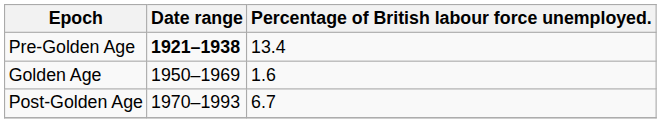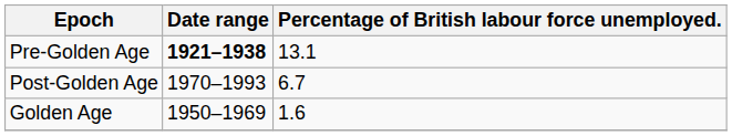 <table class="wikitable sortable">
 <tr>
 <th>Epoch</th>
 <th>Date range</th>
 <th>Percentage of British labour force unemployed.</th>
 </tr>
 <tr>
 <td>Pre-Golden Age</td>
 <td><strong>1921–1938</strong></td>
-<td>13.4</td>
+<td>13.1</td>
+</tr>
+<tr>
+<td>Post-Golden Age</td>
+<td>1970–1993</td>
+<td>6.7</td>
 </tr>
 <tr>
 <td>Golden Age</td>
 <td>1950–1969</td>
 <td>1.6</td>
 </tr>
 <tr>
-<td>Post-Golden Age</td>
-<td>1970–1993</td>
-<td>6.7</td>
-</tr>
-<tr>
 </tr>
 </table>
